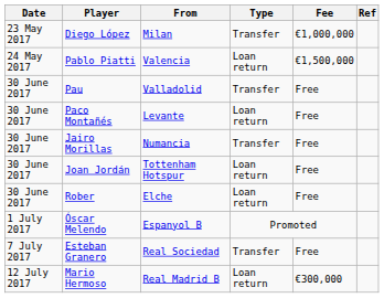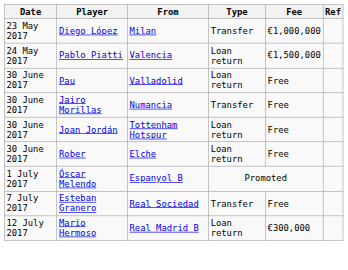 <table class="wikitable" style="width:80%;">
 <tr>
 <th>Date</th>
 <th>Player</th>
 <th>From</th>
 <th>Type</th>
 <th>Fee</th>
 <th>Ref</th>
 </tr>
 <tr>
 <td>23 May 2017</td>
 <td> <a href='#'>Diego López</a></td>
 <td> <a href='#'>Milan</a></td>
 <td>Transfer</td>
 <td>€1,000,000</td>
 <td></td>
 </tr>
 <tr>
 <td>24 May 2017</td>
 <td> <a href='#'>Pablo Piatti</a></td>
 <td> <a href='#'>Valencia</a></td>
 <td>Loan return</td>
 <td>€1,500,000</td>
 <td></td>
 </tr>
 <tr>
 <td>30 June 2017</td>
 <td> <a href='#'>Pau</a></td>
 <td> <a href='#'>Valladolid</a></td>
-<td>Transfer</td>
-<td>Free</td>
-<td></td>
-</tr>
-<tr>
-<td>30 June 2017</td>
-<td> <a href='#'>Paco Montañés</a></td>
-<td> <a href='#'>Levante</a></td>
 <td>Loan return</td>
 <td>Free</td>
 <td></td>
 </tr>
 <tr>
 <td>30 June 2017</td>
 <td> <a href='#'>Jairo Morillas</a></td>
 <td> <a href='#'>Numancia</a></td>
 <td>Transfer</td>
 <td>Free</td>
 <td></td>
 </tr>
 <tr>
 <td>30 June 2017</td>
 <td> <a href='#'>Joan Jordán</a></td>
 <td> <a href='#'>Tottenham Hotspur</a></td>
 <td>Loan return</td>
 <td>Free</td>
 <td></td>
 </tr>
 <tr>
 <td>30 June 2017</td>
 <td> <a href='#'>Rober</a></td>
 <td> <a href='#'>Elche</a></td>
 <td>Loan return</td>
 <td>Free</td>
 <td></td>
 </tr>
 <tr>
 <td>1 July 2017</td>
 <td> <a href='#'>Óscar Melendo</a></td>
 <td> <a href='#'>Espanyol B</a></td>
 <td colspan="2" style="text-align:center;">Promoted</td>
 <td></td>
 </tr>
 <tr>
 <td>7 July 2017</td>
 <td> <a href='#'>Esteban Granero</a></td>
 <td> <a href='#'>Real Sociedad</a></td>
 <td>Transfer</td>
 <td>Free</td>
 <td></td>
 </tr>
 <tr>
 <td>12 July 2017</td>
 <td> <a href='#'>Mario Hermoso</a></td>
 <td> <a href='#'>Real Madrid B</a></td>
 <td>Loan return</td>
 <td>€300,000</td>
 <td></td>
 </tr>
 </table>
